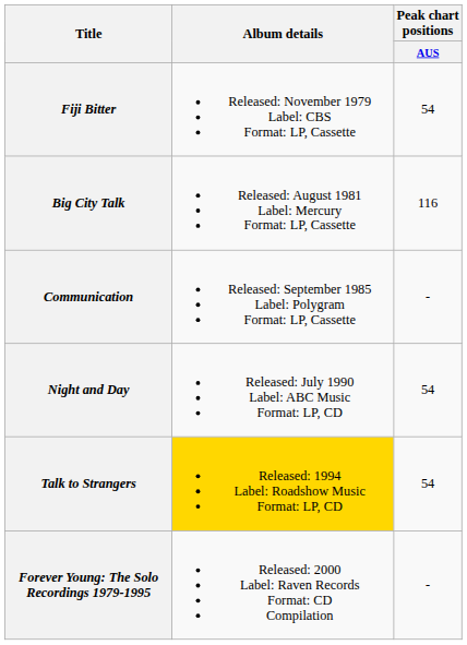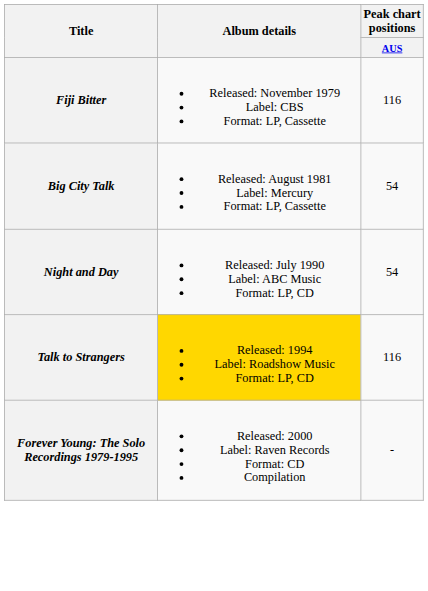 <table class="wikitable plainrowheaders" style="text-align:center;" border="1">
 <tr>
 <th scope="col" rowspan="2" style="width:12em;">Title</th>
 <th scope="col" rowspan="2" style="width:16em;">Album details</th>
 <th scope="col" colspan="1">Peak chart<br>positions</th>
 </tr>
 <tr>
 <th scope="col" style="text-align:center;"><small><a href='#'>AUS</a></small><br></th>
 </tr>
 <tr>
 <th scope="row"><em>Fiji Bitter</em></th>
 <td><br><ul><li>Released: November 1979</li><li>Label: CBS</li><li>Format: LP, Cassette</li></ul></td>
-<td align="center">54</td>
+<td align="center">116</td>
 </tr>
 <tr>
 <th scope="row"><em>Big City Talk</em></th>
 <td><br><ul><li>Released: August 1981</li><li>Label: Mercury</li><li>Format: LP, Cassette</li></ul></td>
-<td align="center">116</td>
-</tr>
-<tr>
-<th scope="row"><em>Communication</em></th>
-<td><br><ul><li>Released: September 1985</li><li>Label: Polygram</li><li>Format: LP, Cassette</li></ul></td>
-<td align="center">-</td>
+<td align="center">54</td>
 </tr>
 <tr>
 <th scope="row"><em>Night and Day</em></th>
 <td><br><ul><li>Released: July 1990</li><li>Label: ABC Music</li><li>Format: LP, CD</li></ul></td>
 <td align="center">54</td>
 </tr>
 <tr>
 <th scope="row"><em>Talk to Strangers</em></th>
 <td style="background: gold;"><br><ul><li>Released: 1994</li><li>Label: Roadshow Music</li><li>Format: LP, CD</li></ul></td>
-<td align="center">54</td>
+<td align="center">116</td>
 </tr>
 <tr>
 <th scope="row"><em>Forever Young: The Solo Recordings 1979-1995</em></th>
 <td><br><ul><li>Released: 2000</li><li>Label: Raven Records</li><li>Format: CD</li><li>Compilation</li></ul></td>
 <td align="center">-</td>
 </tr>
 </table>
